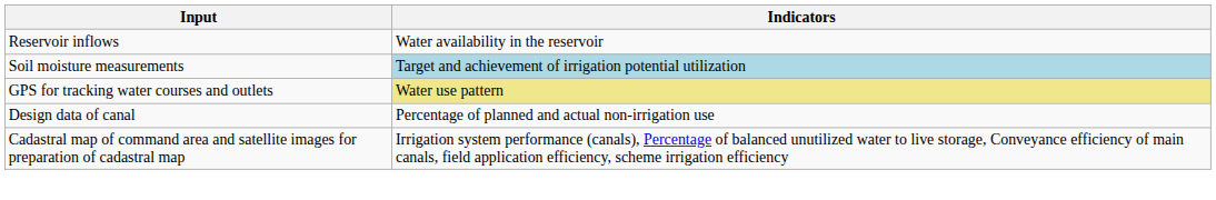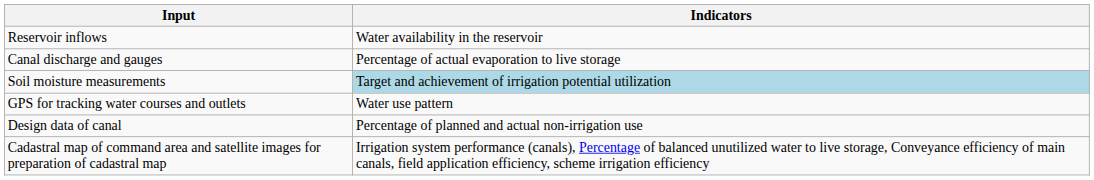 <table class="wikitable sortable">
 <tr>
 <th>Input</th>
 <th>Indicators</th>
 </tr>
 <tr>
 <td>Reservoir inflows</td>
 <td>Water availability in the reservoir</td>
 </tr>
 <tr>
+<td>Canal discharge and gauges</td>
+<td>Percentage of actual evaporation to live storage</td>
+</tr>
+<tr>
 <td>Soil moisture measurements</td>
 <td style="background: lightblue;">Target and achievement of irrigation potential utilization</td>
 </tr>
 <tr>
 <td>GPS for tracking water courses and outlets</td>
-<td style="background: khaki;">Water use pattern</td>
+<td>Water use pattern</td>
 </tr>
 <tr>
 <td>Design data of canal</td>
 <td>Percentage of planned and actual non-irrigation use</td>
 </tr>
 <tr>
 <td>Cadastral map of command area and satellite images for preparation of cadastral map</td>
 <td>Irrigation system performance (canals), <a href='#'>Percentage</a> of balanced unutilized water to live storage, Conveyance efficiency of main canals, field application efficiency, scheme irrigation efficiency</td>
 </tr>
 </table>
